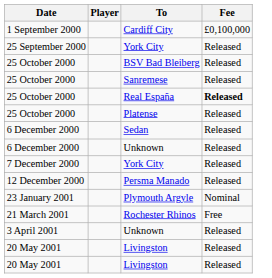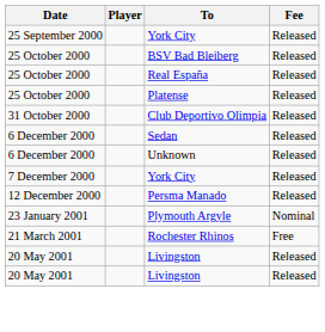 <table class="wikitable sortable" style="font-size:95%">
 <tr>
 <th>Date</th>
 <th>Player</th>
 <th>To</th>
 <th>Fee</th>
-</tr>
-<tr>
-<td>1 September 2000</td>
-<td> </td>
-<td><a href='#'>Cardiff City</a></td>
-<td>£0,100,000</td>
 </tr>
 <tr>
 <td>25 September 2000</td>
 <td> </td>
 <td><a href='#'>York City</a></td>
 <td>Released</td>
 </tr>
 <tr>
 <td>25 October 2000</td>
 <td> </td>
 <td><a href='#'>BSV Bad Bleiberg</a></td>
 <td>Released</td>
 </tr>
 <tr>
 <td>25 October 2000</td>
 <td> </td>
-<td><a href='#'>Sanremese</a></td>
+<td><a href='#'>Real España</a></td>
 <td>Released</td>
 </tr>
 <tr>
 <td>25 October 2000</td>
 <td> </td>
-<td><a href='#'>Real España</a></td>
-<td><strong>Released</strong></td>
+<td><a href='#'>Platense</a></td>
+<td>Released</td>
 </tr>
 <tr>
-<td>25 October 2000</td>
+<td>31 October 2000</td>
 <td> </td>
-<td><a href='#'>Platense</a></td>
+<td><a href='#'>Club Deportivo Olimpia</a></td>
 <td>Released</td>
 </tr>
 <tr>
 <td>6 December 2000</td>
 <td> </td>
 <td><a href='#'>Sedan</a></td>
 <td>Released</td>
 </tr>
 <tr>
 <td>6 December 2000</td>
 <td> </td>
 <td>Unknown</td>
 <td>Released</td>
 </tr>
 <tr>
 <td>7 December 2000</td>
 <td> </td>
 <td><a href='#'>York City</a></td>
 <td>Released</td>
 </tr>
 <tr>
 <td>12 December 2000</td>
 <td> </td>
 <td><a href='#'>Persma Manado</a></td>
 <td>Released</td>
 </tr>
 <tr>
 <td>23 January 2001</td>
 <td> </td>
 <td><a href='#'>Plymouth Argyle</a></td>
 <td>Nominal</td>
 </tr>
 <tr>
 <td>21 March 2001</td>
 <td> </td>
 <td><a href='#'>Rochester Rhinos</a></td>
 <td>Free</td>
 </tr>
 <tr>
-<td>3 April 2001</td>
-<td> </td>
-<td>Unknown</td>
-<td>Released</td>
-</tr>
-<tr>
 <td>20 May 2001</td>
 <td> </td>
 <td><a href='#'>Livingston</a></td>
 <td>Released</td>
 </tr>
 <tr>
 <td>20 May 2001</td>
 <td> </td>
 <td><a href='#'>Livingston</a></td>
 <td>Released</td>
 </tr>
 </table>
